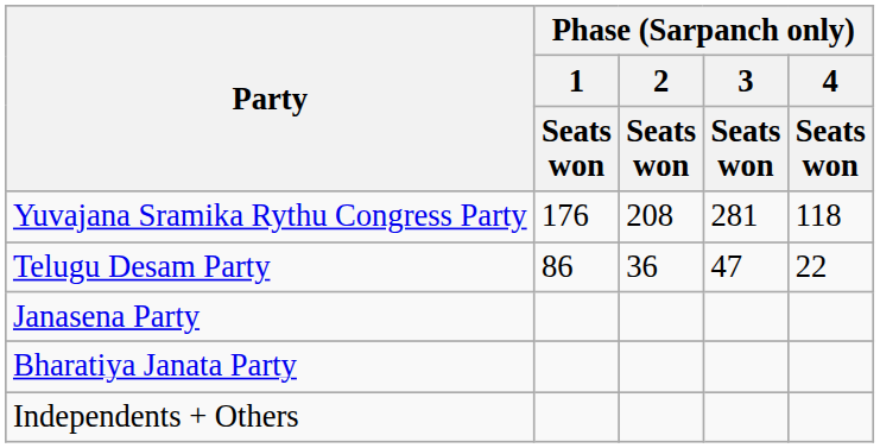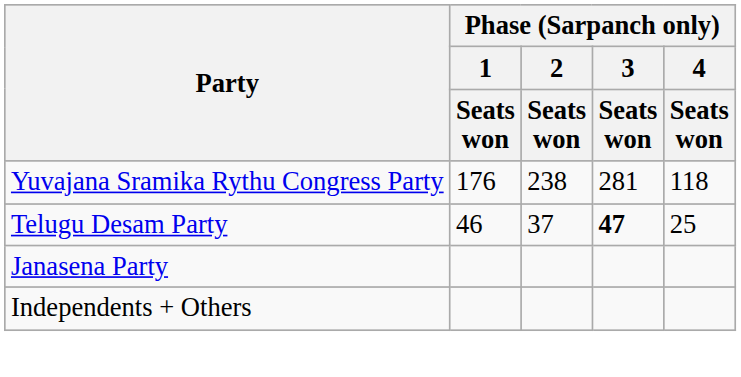 <table class="wikitable">
 <tr>
 <th rowspan="3">Party</th>
 <th colspan="4">Phase (Sarpanch only)</th>
 </tr>
 <tr>
 <th>1</th>
 <th>2</th>
 <th>3</th>
 <th>4</th>
 </tr>
 <tr>
 <th>Seats<br>won</th>
 <th>Seats<br>won</th>
 <th>Seats<br>won</th>
 <th>Seats<br>won</th>
 </tr>
 <tr>
 <td><a href='#'>Yuvajana Sramika Rythu Congress Party</a></td>
 <td>176</td>
-<td>208</td>
+<td>238</td>
 <td>281</td>
 <td>118</td>
 </tr>
 <tr>
 <td><a href='#'>Telugu Desam Party</a></td>
-<td>86</td>
-<td>36</td>
-<td>47</td>
-<td>22</td>
+<td>46</td>
+<td>37</td>
+<td><strong>47</strong></td>
+<td>25</td>
 </tr>
 <tr>
 <td><a href='#'>Janasena Party</a></td>
-<td></td>
-<td></td>
-<td></td>
-<td></td>
-</tr>
-<tr>
-<td><a href='#'>Bharatiya Janata Party</a></td>
 <td></td>
 <td></td>
 <td></td>
 <td></td>
 </tr>
 <tr>
 <td>Independents + Others</td>
 <td></td>
 <td></td>
 <td></td>
 <td></td>
 </tr>
 </table>
